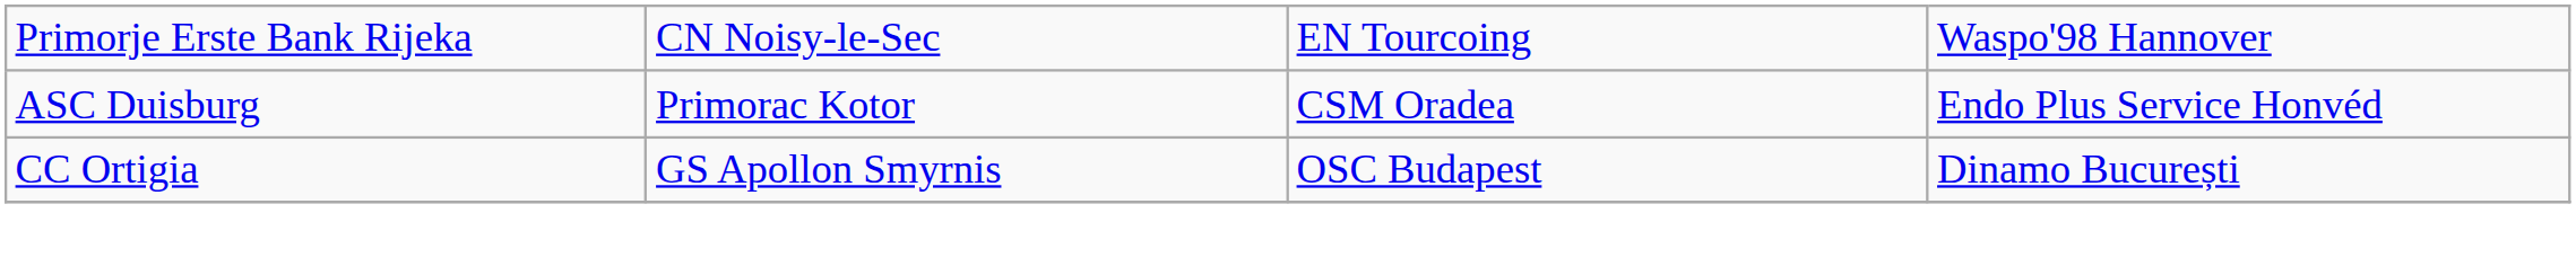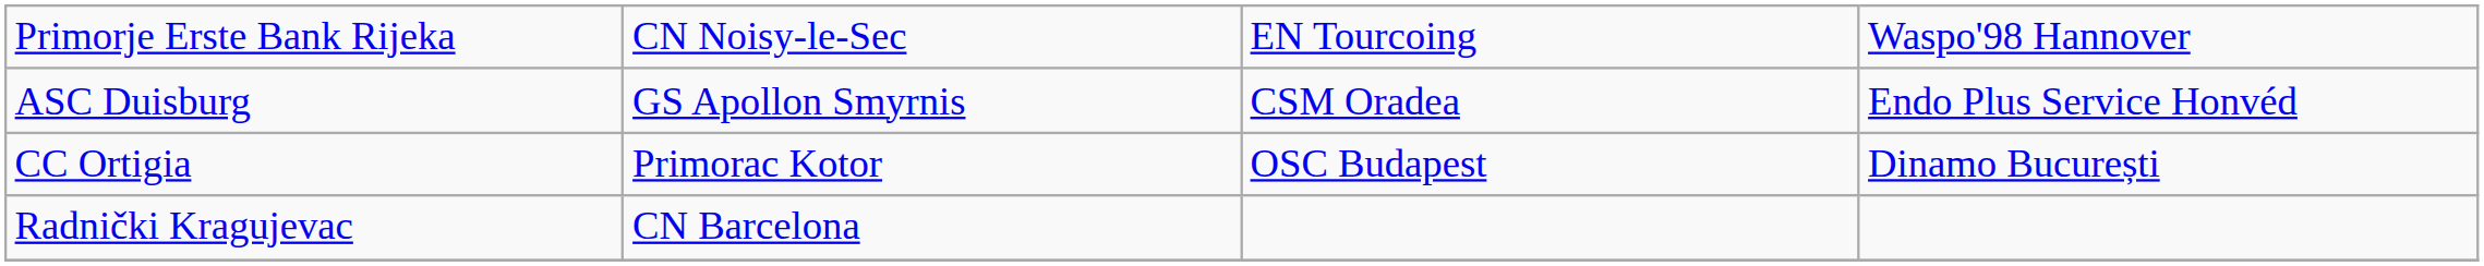 <table class="wikitable">
 <tr>
 <td width=240px> <a href='#'>Primorje Erste Bank Rijeka</a></td>
 <td width=240px> <a href='#'>CN Noisy-le-Sec</a></td>
 <td width=240px> <a href='#'>EN Tourcoing</a></td>
 <td width=240px> <a href='#'>Waspo'98 Hannover</a></td>
 </tr>
 <tr>
 <td> <a href='#'>ASC Duisburg</a></td>
-<td> <a href='#'>Primorac Kotor</a></td>
+<td> <a href='#'>GS Apollon Smyrnis</a></td>
 <td> <a href='#'>CSM Oradea</a></td>
 <td> <a href='#'>Endo Plus Service Honvéd</a></td>
 </tr>
 <tr>
 <td> <a href='#'>CC Ortigia</a></td>
-<td> <a href='#'>GS Apollon Smyrnis</a></td>
+<td> <a href='#'>Primorac Kotor</a></td>
 <td> <a href='#'>OSC Budapest</a></td>
 <td> <a href='#'>Dinamo București</a></td>
 </tr>
 <tr>
+<td> <a href='#'>Radnički Kragujevac</a></td>
+<td> <a href='#'>CN Barcelona</a></td>
+<td></td>
+<td></td>
+</tr>
+<tr>
 </tr>
 </table>
